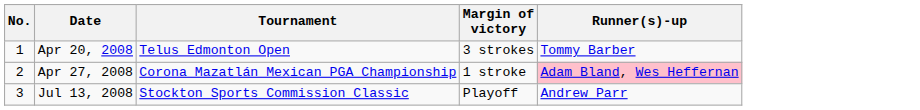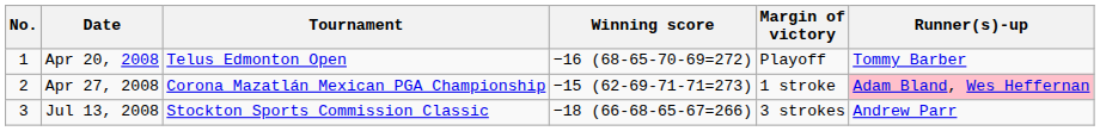 <table class="wikitable" style="font-size:95%;">
 <tr>
 <th>No.</th>
 <th>Date</th>
 <th>Tournament</th>
+<th>Winning score</th>
 <th>Margin of<br>victory</th>
 <th>Runner(s)-up</th>
 </tr>
 <tr>
 <td align=center>1</td>
 <td align=right>Apr 20, <a href='#'>2008</a></td>
 <td><a href='#'>Telus Edmonton Open</a></td>
-<td>3 strokes</td>
+<td>−16 (68-65-70-69=272)</td>
+<td>Playoff</td>
 <td> <a href='#'>Tommy Barber</a></td>
 </tr>
 <tr>
 <td align=center>2</td>
 <td align=right>Apr 27, 2008</td>
 <td><a href='#'>Corona Mazatlán Mexican PGA Championship</a></td>
+<td>−15 (62-69-71-71=273)</td>
 <td>1 stroke</td>
 <td style="background: pink;"> <a href='#'>Adam Bland</a>,  <a href='#'>Wes Heffernan</a></td>
 </tr>
 <tr>
 <td align=center>3</td>
 <td align=right>Jul 13, 2008</td>
 <td><a href='#'>Stockton Sports Commission Classic</a></td>
-<td>Playoff</td>
+<td>−18 (66-68-65-67=266)</td>
+<td>3 strokes</td>
 <td> <a href='#'>Andrew Parr</a></td>
 </tr>
 </table>
